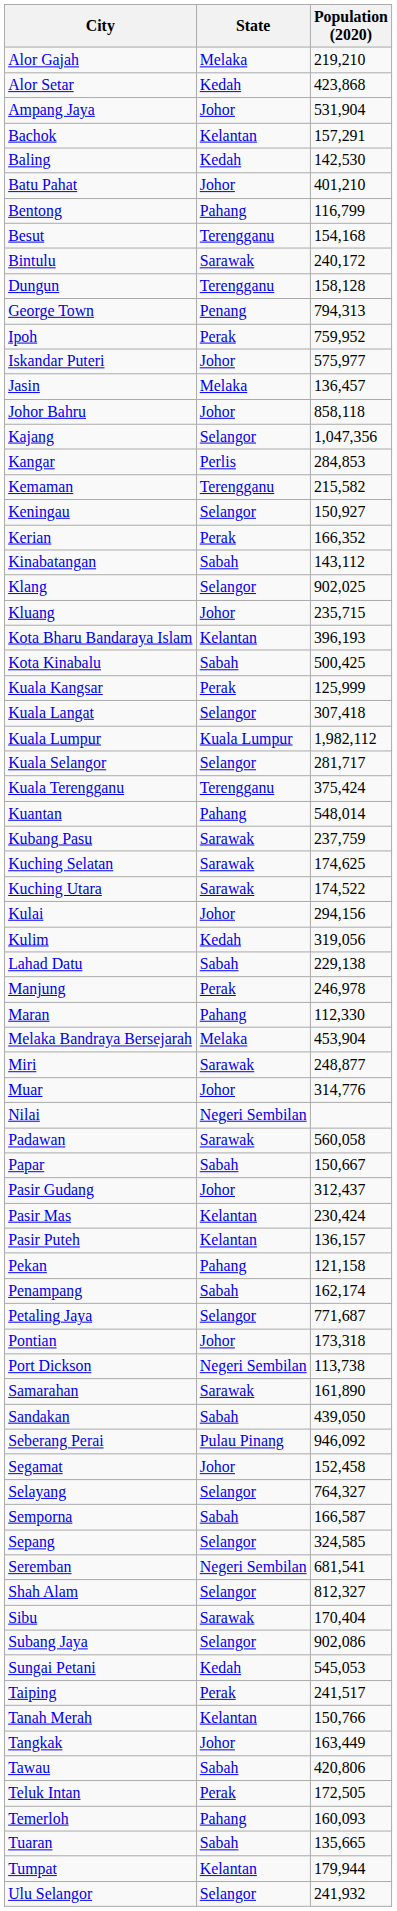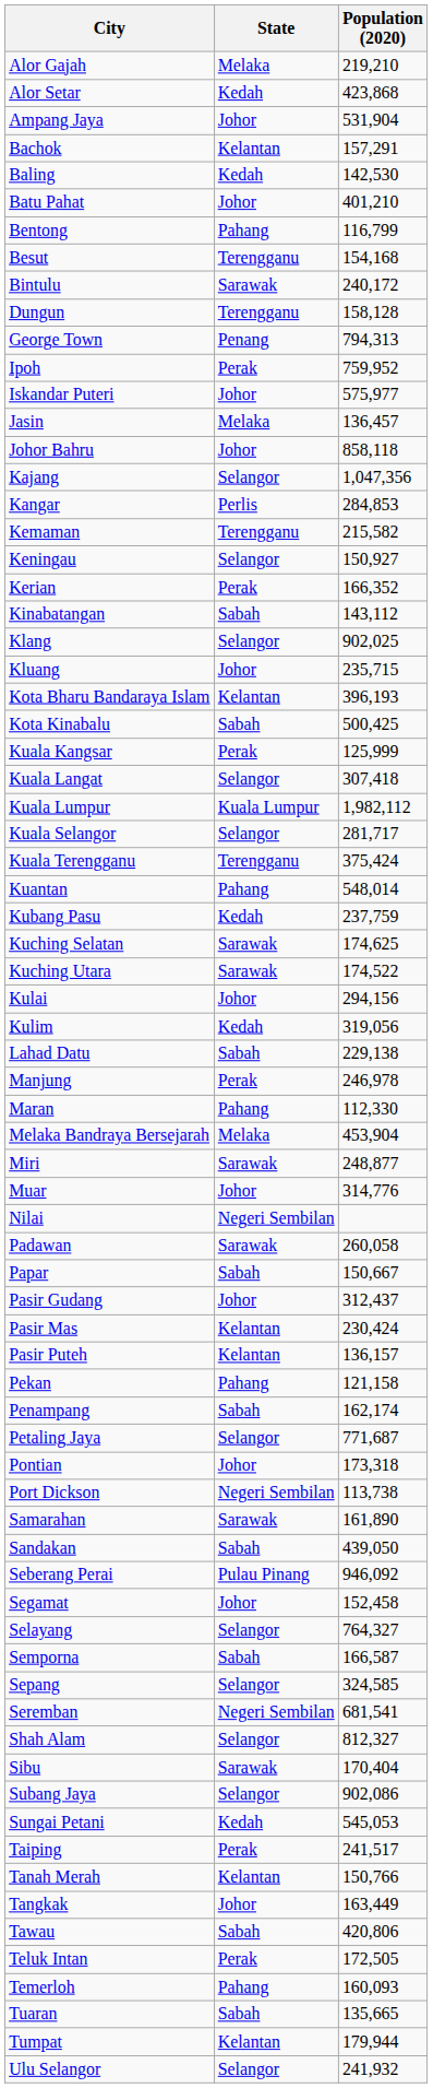 <table class="wikitable sortable sticky-header col3right">
 <tr>
 <th>City</th>
 <th>State</th>
 <th>Population<br>(2020)</th>
 </tr>
 <tr>
 <td><a href='#'>Alor Gajah</a></td>
 <td><a href='#'>Melaka</a></td>
 <td>219,210</td>
 </tr>
 <tr>
 <td><a href='#'>Alor Setar</a></td>
 <td><a href='#'>Kedah</a></td>
 <td>423,868</td>
 </tr>
 <tr>
 <td><a href='#'>Ampang Jaya</a></td>
 <td><a href='#'>Johor</a></td>
 <td>531,904</td>
 </tr>
 <tr>
 <td><a href='#'>Bachok</a></td>
 <td><a href='#'>Kelantan</a></td>
 <td>157,291</td>
 </tr>
 <tr>
 <td><a href='#'>Baling</a></td>
 <td><a href='#'>Kedah</a></td>
 <td>142,530</td>
 </tr>
 <tr>
 <td><a href='#'>Batu Pahat</a></td>
 <td><a href='#'>Johor</a></td>
 <td>401,210</td>
 </tr>
 <tr>
 <td><a href='#'>Bentong</a></td>
 <td><a href='#'>Pahang</a></td>
 <td>116,799</td>
 </tr>
 <tr>
 <td><a href='#'>Besut</a></td>
 <td><a href='#'>Terengganu</a></td>
 <td>154,168</td>
 </tr>
 <tr>
 <td><a href='#'>Bintulu</a></td>
 <td><a href='#'>Sarawak</a></td>
 <td>240,172</td>
 </tr>
 <tr>
 <td><a href='#'>Dungun</a></td>
 <td><a href='#'>Terengganu</a></td>
 <td>158,128</td>
 </tr>
 <tr>
 <td><a href='#'>George Town</a></td>
 <td><a href='#'>Penang</a></td>
 <td>794,313</td>
 </tr>
 <tr>
 <td><a href='#'>Ipoh</a></td>
 <td><a href='#'>Perak</a></td>
 <td>759,952</td>
 </tr>
 <tr>
 <td><a href='#'>Iskandar Puteri</a></td>
 <td><a href='#'>Johor</a></td>
 <td>575,977</td>
 </tr>
 <tr>
 <td><a href='#'>Jasin</a></td>
 <td><a href='#'>Melaka</a></td>
 <td>136,457</td>
 </tr>
 <tr>
 <td><a href='#'>Johor Bahru</a></td>
 <td><a href='#'>Johor</a></td>
 <td>858,118</td>
 </tr>
 <tr>
 <td><a href='#'>Kajang</a></td>
 <td><a href='#'>Selangor</a></td>
 <td>1,047,356</td>
 </tr>
 <tr>
 <td><a href='#'>Kangar</a></td>
 <td><a href='#'>Perlis</a></td>
 <td>284,853</td>
 </tr>
 <tr>
 <td><a href='#'>Kemaman</a></td>
 <td><a href='#'>Terengganu</a></td>
 <td>215,582</td>
 </tr>
 <tr>
 <td><a href='#'>Keningau</a></td>
 <td><a href='#'>Selangor</a></td>
 <td>150,927</td>
 </tr>
 <tr>
 <td><a href='#'>Kerian</a></td>
 <td><a href='#'>Perak</a></td>
 <td>166,352</td>
 </tr>
 <tr>
 <td><a href='#'>Kinabatangan</a></td>
 <td><a href='#'>Sabah</a></td>
 <td>143,112</td>
 </tr>
 <tr>
 <td><a href='#'>Klang</a></td>
 <td><a href='#'>Selangor</a></td>
 <td>902,025</td>
 </tr>
 <tr>
 <td><a href='#'>Kluang</a></td>
 <td><a href='#'>Johor</a></td>
 <td>235,715</td>
 </tr>
 <tr>
 <td><a href='#'>Kota Bharu Bandaraya Islam</a></td>
 <td><a href='#'>Kelantan</a></td>
 <td>396,193</td>
 </tr>
 <tr>
 <td><a href='#'>Kota Kinabalu</a></td>
 <td><a href='#'>Sabah</a></td>
 <td>500,425</td>
 </tr>
 <tr>
 <td><a href='#'>Kuala Kangsar</a></td>
 <td><a href='#'>Perak</a></td>
 <td>125,999</td>
 </tr>
 <tr>
 <td><a href='#'>Kuala Langat</a></td>
 <td><a href='#'>Selangor</a></td>
 <td>307,418</td>
 </tr>
 <tr>
 <td><a href='#'>Kuala Lumpur</a></td>
 <td><a href='#'>Kuala Lumpur</a></td>
 <td>1,982,112</td>
 </tr>
 <tr>
 <td><a href='#'>Kuala Selangor</a></td>
 <td><a href='#'>Selangor</a></td>
 <td>281,717</td>
 </tr>
 <tr>
 <td><a href='#'>Kuala Terengganu</a></td>
 <td><a href='#'>Terengganu</a></td>
 <td>375,424</td>
 </tr>
 <tr>
 <td><a href='#'>Kuantan</a></td>
 <td><a href='#'>Pahang</a></td>
 <td>548,014</td>
 </tr>
 <tr>
 <td><a href='#'>Kubang Pasu</a></td>
-<td><a href='#'>Sarawak</a></td>
+<td><a href='#'>Kedah</a></td>
 <td>237,759</td>
 </tr>
 <tr>
 <td><a href='#'>Kuching Selatan</a></td>
 <td><a href='#'>Sarawak</a></td>
 <td>174,625</td>
 </tr>
 <tr>
 <td><a href='#'>Kuching Utara</a></td>
 <td><a href='#'>Sarawak</a></td>
 <td>174,522</td>
 </tr>
 <tr>
 <td><a href='#'>Kulai</a></td>
 <td><a href='#'>Johor</a></td>
 <td>294,156</td>
 </tr>
 <tr>
 <td><a href='#'>Kulim</a></td>
 <td><a href='#'>Kedah</a></td>
 <td>319,056</td>
 </tr>
 <tr>
 <td><a href='#'>Lahad Datu</a></td>
 <td><a href='#'>Sabah</a></td>
 <td>229,138</td>
 </tr>
 <tr>
 <td><a href='#'>Manjung</a></td>
 <td><a href='#'>Perak</a></td>
 <td>246,978</td>
 </tr>
 <tr>
 <td><a href='#'>Maran</a></td>
 <td><a href='#'>Pahang</a></td>
 <td>112,330</td>
 </tr>
 <tr>
 <td><a href='#'>Melaka Bandraya Bersejarah</a></td>
 <td><a href='#'>Melaka</a></td>
 <td>453,904</td>
 </tr>
 <tr>
 <td><a href='#'>Miri</a></td>
 <td><a href='#'>Sarawak</a></td>
 <td>248,877</td>
 </tr>
 <tr>
 <td><a href='#'>Muar</a></td>
 <td><a href='#'>Johor</a></td>
 <td>314,776</td>
 </tr>
 <tr>
 <td><a href='#'>Nilai</a></td>
 <td><a href='#'>Negeri Sembilan</a></td>
 <td></td>
 </tr>
 <tr>
 <td><a href='#'>Padawan</a></td>
 <td><a href='#'>Sarawak</a></td>
-<td>560,058</td>
+<td>260,058</td>
 </tr>
 <tr>
 <td><a href='#'>Papar</a></td>
 <td><a href='#'>Sabah</a></td>
 <td>150,667</td>
 </tr>
 <tr>
 <td><a href='#'>Pasir Gudang</a></td>
 <td><a href='#'>Johor</a></td>
 <td>312,437</td>
 </tr>
 <tr>
 <td><a href='#'>Pasir Mas</a></td>
 <td><a href='#'>Kelantan</a></td>
 <td>230,424</td>
 </tr>
 <tr>
 <td><a href='#'>Pasir Puteh</a></td>
 <td><a href='#'>Kelantan</a></td>
 <td>136,157</td>
 </tr>
 <tr>
 <td><a href='#'>Pekan</a></td>
 <td><a href='#'>Pahang</a></td>
 <td>121,158</td>
 </tr>
 <tr>
 <td><a href='#'>Penampang</a></td>
 <td><a href='#'>Sabah</a></td>
 <td>162,174</td>
 </tr>
 <tr>
 <td><a href='#'>Petaling Jaya</a></td>
 <td><a href='#'>Selangor</a></td>
 <td>771,687</td>
 </tr>
 <tr>
 <td><a href='#'>Pontian</a></td>
 <td><a href='#'>Johor</a></td>
 <td>173,318</td>
 </tr>
 <tr>
 <td><a href='#'>Port Dickson</a></td>
 <td><a href='#'>Negeri Sembilan</a></td>
 <td>113,738</td>
 </tr>
 <tr>
 <td><a href='#'>Samarahan</a></td>
 <td><a href='#'>Sarawak</a></td>
 <td>161,890</td>
 </tr>
 <tr>
 <td><a href='#'>Sandakan</a></td>
 <td><a href='#'>Sabah</a></td>
 <td>439,050</td>
 </tr>
 <tr>
 <td><a href='#'>Seberang Perai</a></td>
 <td><a href='#'>Pulau Pinang</a></td>
 <td>946,092</td>
 </tr>
 <tr>
 <td><a href='#'>Segamat</a></td>
 <td><a href='#'>Johor</a></td>
 <td>152,458</td>
 </tr>
 <tr>
 <td><a href='#'>Selayang</a></td>
 <td><a href='#'>Selangor</a></td>
 <td>764,327</td>
 </tr>
 <tr>
 <td><a href='#'>Semporna</a></td>
 <td><a href='#'>Sabah</a></td>
 <td>166,587</td>
 </tr>
 <tr>
 <td><a href='#'>Sepang</a></td>
 <td><a href='#'>Selangor</a></td>
 <td>324,585</td>
 </tr>
 <tr>
 <td><a href='#'>Seremban</a></td>
 <td><a href='#'>Negeri Sembilan</a></td>
 <td>681,541</td>
 </tr>
 <tr>
 <td><a href='#'>Shah Alam</a></td>
 <td><a href='#'>Selangor</a></td>
 <td>812,327</td>
 </tr>
 <tr>
 <td><a href='#'>Sibu</a></td>
 <td><a href='#'>Sarawak</a></td>
 <td>170,404</td>
 </tr>
 <tr>
 <td><a href='#'>Subang Jaya</a></td>
 <td><a href='#'>Selangor</a></td>
 <td>902,086</td>
 </tr>
 <tr>
 <td><a href='#'>Sungai Petani</a></td>
 <td><a href='#'>Kedah</a></td>
 <td>545,053</td>
 </tr>
 <tr>
 <td><a href='#'>Taiping</a></td>
 <td><a href='#'>Perak</a></td>
 <td>241,517</td>
 </tr>
 <tr>
 <td><a href='#'>Tanah Merah</a></td>
 <td><a href='#'>Kelantan</a></td>
 <td>150,766</td>
 </tr>
 <tr>
 <td><a href='#'>Tangkak</a></td>
 <td><a href='#'>Johor</a></td>
 <td>163,449</td>
 </tr>
 <tr>
 <td><a href='#'>Tawau</a></td>
 <td><a href='#'>Sabah</a></td>
 <td>420,806</td>
 </tr>
 <tr>
 <td><a href='#'>Teluk Intan</a></td>
 <td><a href='#'>Perak</a></td>
 <td>172,505</td>
 </tr>
 <tr>
 <td><a href='#'>Temerloh</a></td>
 <td><a href='#'>Pahang</a></td>
 <td>160,093</td>
 </tr>
 <tr>
 <td><a href='#'>Tuaran</a></td>
 <td><a href='#'>Sabah</a></td>
 <td>135,665</td>
 </tr>
 <tr>
 <td><a href='#'>Tumpat</a></td>
 <td><a href='#'>Kelantan</a></td>
 <td>179,944</td>
 </tr>
 <tr>
 <td><a href='#'>Ulu Selangor</a></td>
 <td><a href='#'>Selangor</a></td>
 <td>241,932</td>
 </tr>
 </table>
